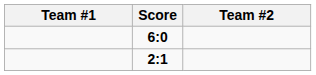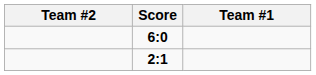 <table class="wikitable" style="text-align:center;">
 <tr>
+<th width=140>Team #2</th>
+<th width=50>Score</th>
 <th width=140>Team #1</th>
-<th width=50>Score</th>
-<th width=140>Team #2</th>
 </tr>
 <tr>
+<td style="text-align:left;"></td>
+<td><strong>6:0</strong></td>
 <td style="text-align:right;"></td>
-<td><strong>6:0</strong></td>
-<td style="text-align:left;"></td>
 </tr>
 <tr>
+<td style="text-align:left;"></td>
+<td><strong>2:1</strong></td>
 <td style="text-align:right;"></td>
-<td><strong>2:1</strong></td>
-<td style="text-align:left;"></td>
 </tr>
 </table>
